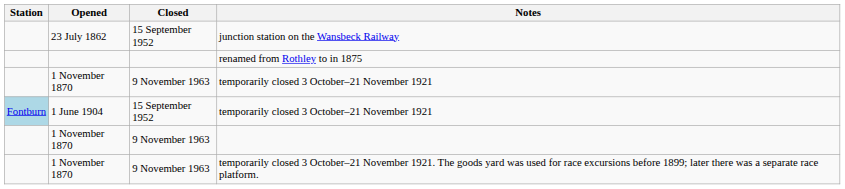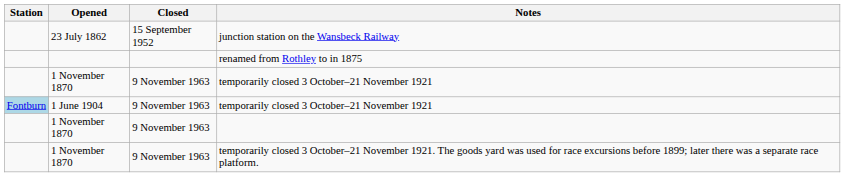 <table class="wikitable sortable">
 <tr>
 <th>Station</th>
 <th>Opened</th>
 <th>Closed</th>
 <th>Notes</th>
 </tr>
 <tr>
 <td></td>
 <td>23 July 1862</td>
 <td>15 September 1952</td>
 <td>junction station on the <a href='#'>Wansbeck Railway</a></td>
 </tr>
 <tr>
 <td></td>
 <td></td>
 <td></td>
 <td>renamed from <a href='#'>Rothley</a> to  in 1875</td>
 </tr>
 <tr>
 <td></td>
 <td>1 November 1870</td>
 <td>9 November 1963</td>
 <td>temporarily closed 3 October–21 November 1921</td>
 </tr>
 <tr>
 <td style="background: lightblue;"><a href='#'>Fontburn</a></td>
 <td>1 June 1904</td>
-<td>15 September 1952</td>
+<td>9 November 1963</td>
 <td>temporarily closed 3 October–21 November 1921</td>
 </tr>
 <tr>
 <td></td>
 <td>1 November 1870</td>
 <td>9 November 1963</td>
 <td></td>
 </tr>
 <tr>
 <td></td>
 <td>1 November 1870</td>
 <td>9 November 1963</td>
 <td>temporarily closed 3 October–21 November 1921. The goods yard was used for race excursions before 1899; later there was a separate race platform.</td>
 </tr>
 </table>
